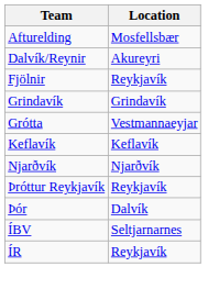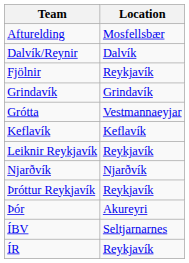 <table class="wikitable sortable">
 <tr>
 <th>Team</th>
 <th>Location</th>
 </tr>
 <tr>
 <td><a href='#'>Afturelding</a></td>
 <td><a href='#'>Mosfellsbær</a></td>
 </tr>
 <tr>
 <td><a href='#'>Dalvík/Reynir</a></td>
-<td><a href='#'>Akureyri</a></td>
+<td><a href='#'>Dalvík</a></td>
 </tr>
 <tr>
 <td><a href='#'>Fjölnir</a></td>
 <td><a href='#'>Reykjavík</a></td>
 </tr>
 <tr>
 <td><a href='#'>Grindavík</a></td>
 <td><a href='#'>Grindavík</a></td>
 </tr>
 <tr>
 <td><a href='#'>Grótta</a></td>
 <td><a href='#'>Vestmannaeyjar</a></td>
 </tr>
 <tr>
 <td><a href='#'>Keflavík</a></td>
 <td><a href='#'>Keflavík</a></td>
 </tr>
 <tr>
+<td><a href='#'>Leiknir Reykjavík</a></td>
+<td><a href='#'>Reykjavík</a></td>
+</tr>
+<tr>
 <td><a href='#'>Njarðvík</a></td>
 <td><a href='#'>Njarðvík</a></td>
 </tr>
 <tr>
 <td><a href='#'>Þróttur Reykjavík</a></td>
 <td><a href='#'>Reykjavík</a></td>
 </tr>
 <tr>
 <td><a href='#'>Þór</a></td>
-<td><a href='#'>Dalvík</a></td>
+<td><a href='#'>Akureyri</a></td>
 </tr>
 <tr>
 <td><a href='#'>ÍBV</a></td>
 <td><a href='#'>Seltjarnarnes</a></td>
 </tr>
 <tr>
 <td><a href='#'>ÍR</a></td>
 <td><a href='#'>Reykjavík</a></td>
 </tr>
 </table>
